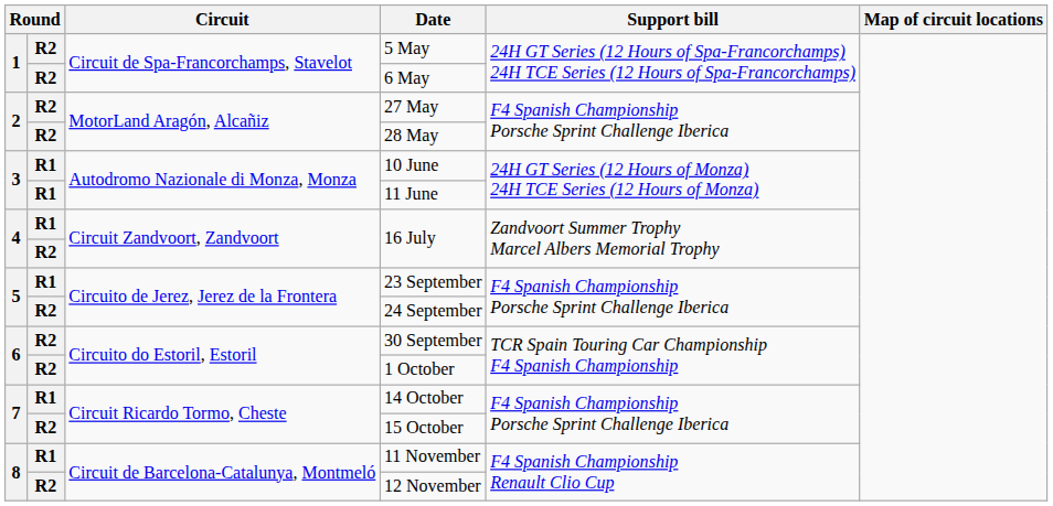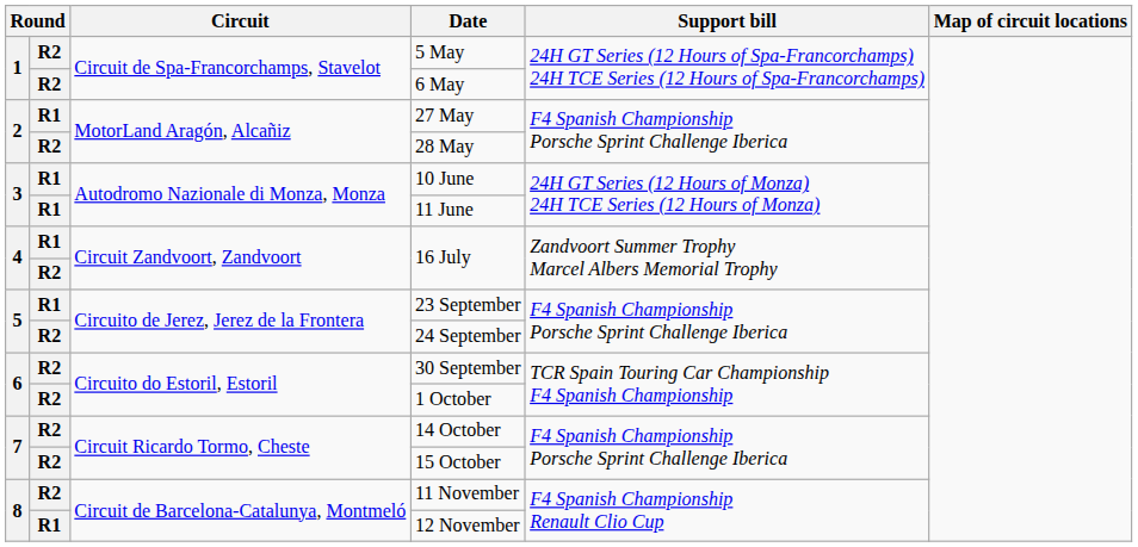 <table class="wikitable" style="font-size: 85%;">
 <tr>
 <th colspan="2">Round</th>
 <th>Circuit</th>
 <th>Date</th>
 <th>Support bill</th>
 <th>Map of circuit locations</th>
 </tr>
 <tr>
 <th rowspan="2">1</th>
 <th>R2</th>
 <td rowspan="2"> <a href='#'>Circuit de Spa-Francorchamps</a>, <a href='#'>Stavelot</a></td>
 <td>5 May</td>
 <td rowspan="2" nowrap><em><a href='#'>24H GT Series (12 Hours of Spa-Francorchamps)</a></em><br><em><a href='#'>24H TCE Series (12 Hours of Spa-Francorchamps)</a></em></td>
 <td rowspan="16"></td>
 </tr>
 <tr>
 <th>R2</th>
 <td>6 May</td>
 </tr>
 <tr>
 <th rowspan="2">2</th>
-<th>R2</th>
+<th>R1</th>
 <td rowspan="2"> <a href='#'>MotorLand Aragón</a>, <a href='#'>Alcañiz</a></td>
 <td>27 May</td>
 <td rowspan="2"><em><a href='#'>F4 Spanish Championship</a><br>Porsche Sprint Challenge Iberica</em></td>
 </tr>
 <tr>
 <th>R2</th>
 <td>28 May</td>
 </tr>
 <tr>
 <th rowspan="2">3</th>
 <th>R1</th>
 <td rowspan="2"> <a href='#'>Autodromo Nazionale di Monza</a>, <a href='#'>Monza</a></td>
 <td>10 June</td>
 <td rowspan="2"><em><a href='#'>24H GT Series (12 Hours of Monza)</a></em><br><em><a href='#'>24H TCE Series (12 Hours of Monza)</a></em></td>
 </tr>
 <tr>
 <th>R1</th>
 <td>11 June</td>
 </tr>
 <tr>
 <th rowspan="2">4</th>
 <th>R1</th>
 <td rowspan="2"> <a href='#'>Circuit Zandvoort</a>, <a href='#'>Zandvoort</a></td>
 <td rowspan="2">16 July</td>
 <td rowspan="2"><em>Zandvoort Summer Trophy<br>Marcel Albers Memorial Trophy</em></td>
 </tr>
 <tr>
 <th>R2</th>
 </tr>
 <tr>
 <th rowspan="2">5</th>
 <th>R1</th>
 <td rowspan="2"> <a href='#'>Circuito de Jerez</a>, <a href='#'>Jerez de la Frontera</a></td>
 <td>23 September</td>
 <td rowspan="2"><em><a href='#'>F4 Spanish Championship</a><br>Porsche Sprint Challenge Iberica</em></td>
 </tr>
 <tr>
 <th>R2</th>
 <td>24 September</td>
 </tr>
 <tr>
 <th rowspan="2">6</th>
 <th>R2</th>
 <td rowspan="2"> <a href='#'>Circuito do Estoril</a>, <a href='#'>Estoril</a></td>
 <td nowrap>30 September</td>
 <td rowspan="2"><em>TCR Spain Touring Car Championship<br><a href='#'>F4 Spanish Championship</a></em></td>
 </tr>
 <tr>
 <th>R2</th>
 <td>1 October</td>
 </tr>
 <tr>
 <th rowspan="2">7</th>
-<th>R1</th>
+<th>R2</th>
 <td rowspan="2"> <a href='#'>Circuit Ricardo Tormo</a>, <a href='#'>Cheste</a></td>
 <td>14 October</td>
 <td rowspan="2"><em><a href='#'>F4 Spanish Championship</a><br>Porsche Sprint Challenge Iberica</em></td>
 </tr>
 <tr>
 <th>R2</th>
 <td>15 October</td>
 </tr>
 <tr>
 <th rowspan="2">8</th>
-<th>R1</th>
+<th>R2</th>
 <td rowspan="2" nowrap> <a href='#'>Circuit de Barcelona-Catalunya</a>, <a href='#'>Montmeló</a></td>
 <td>11 November</td>
 <td rowspan="2"><em><a href='#'>F4 Spanish Championship</a><br><a href='#'>Renault Clio Cup</a></em></td>
 </tr>
 <tr>
-<th>R2</th>
+<th>R1</th>
 <td>12 November</td>
 </tr>
 </table>
